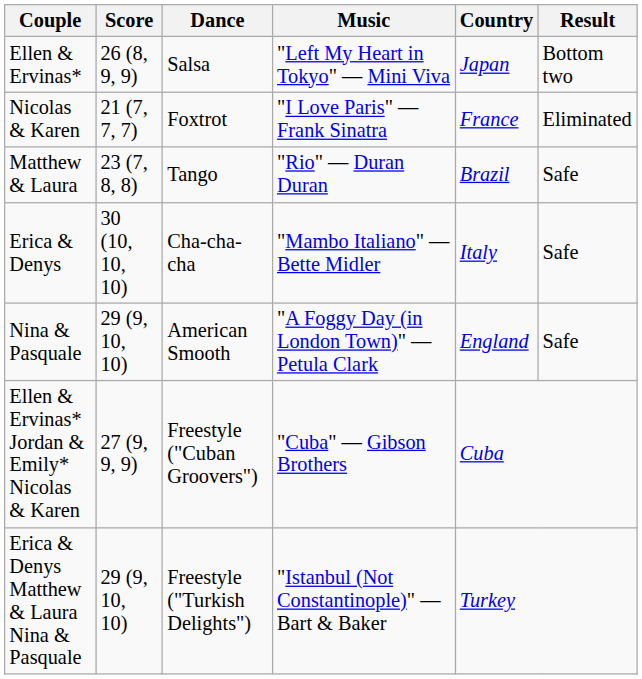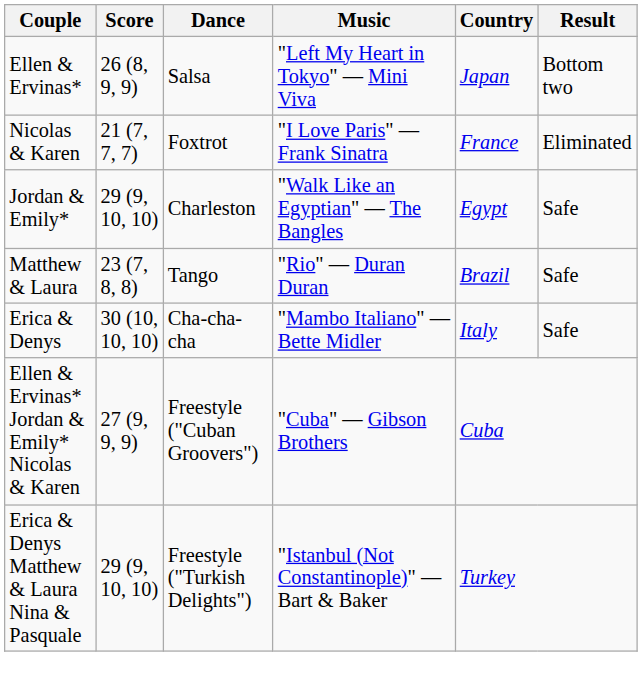 <table class="wikitable" style="width:80%;">
 <tr>
 <th>Couple</th>
 <th>Score</th>
 <th>Dance</th>
 <th>Music</th>
 <th>Country</th>
 <th>Result</th>
 </tr>
 <tr>
 <td>Ellen & Ervinas*</td>
 <td>26 (8, 9, 9)</td>
 <td>Salsa</td>
 <td>"<a href='#'>Left My Heart in Tokyo</a>" — <a href='#'>Mini Viva</a></td>
 <td><em><a href='#'>Japan</a></em></td>
 <td>Bottom two</td>
 </tr>
 <tr>
 <td>Nicolas & Karen</td>
 <td>21 (7, 7, 7)</td>
 <td>Foxtrot</td>
 <td>"<a href='#'>I Love Paris</a>" — <a href='#'>Frank Sinatra</a></td>
 <td><em><a href='#'>France</a></em></td>
 <td>Eliminated</td>
 </tr>
 <tr>
+<td>Jordan & Emily*</td>
+<td>29 (9, 10, 10)</td>
+<td>Charleston</td>
+<td>"<a href='#'>Walk Like an Egyptian</a>" — <a href='#'>The Bangles</a></td>
+<td><em><a href='#'>Egypt</a></em></td>
+<td>Safe</td>
+</tr>
+<tr>
 <td>Matthew & Laura</td>
 <td>23 (7, 8, 8)</td>
 <td>Tango</td>
 <td>"<a href='#'>Rio</a>" — <a href='#'>Duran Duran</a></td>
 <td><em><a href='#'>Brazil</a></em></td>
 <td>Safe</td>
 </tr>
 <tr>
 <td>Erica & Denys</td>
 <td>30 (10, 10, 10)</td>
 <td>Cha-cha-cha</td>
 <td>"<a href='#'>Mambo Italiano</a>" — <a href='#'>Bette Midler</a></td>
 <td><em><a href='#'>Italy</a></em></td>
-<td>Safe</td>
-</tr>
-<tr>
-<td>Nina & Pasquale</td>
-<td>29 (9, 10, 10)</td>
-<td>American Smooth</td>
-<td>"<a href='#'>A Foggy Day (in London Town)</a>" — <a href='#'>Petula Clark</a></td>
-<td><em><a href='#'>England</a></em></td>
 <td>Safe</td>
 </tr>
 <tr>
 <td>Ellen & Ervinas*<br>Jordan & Emily*<br>Nicolas & Karen</td>
 <td>27 (9, 9, 9)</td>
 <td>Freestyle<br>("Cuban Groovers")</td>
 <td>"<a href='#'>Cuba</a>" — <a href='#'>Gibson Brothers</a></td>
 <td colspan="2"><em><a href='#'>Cuba</a></em></td>
 </tr>
 <tr>
 <td>Erica & Denys<br>Matthew & Laura<br>Nina & Pasquale</td>
 <td>29 (9, 10, 10)</td>
 <td>Freestyle<br>("Turkish Delights")</td>
 <td>"<a href='#'>Istanbul (Not Constantinople)</a>" — Bart & Baker</td>
 <td colspan="2"><em><a href='#'>Turkey</a></em></td>
 </tr>
 </table>
